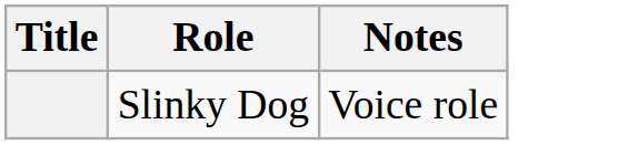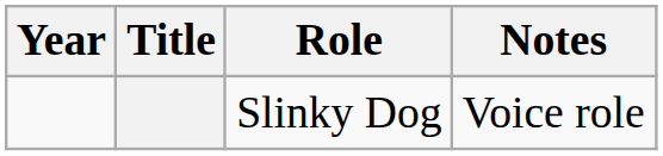 <table class="wikitable plainrowheaders unsortable">
 <tr>
+<th scope="col">Year</th>
 <th scope="col">Title</th>
 <th scope="col">Role</th>
 <th scope="col">Notes</th>
 </tr>
 <tr>
+<td></td>
 <th scope="row"><em></em></th>
 <td>Slinky Dog</td>
 <td>Voice role</td>
 </tr>
 </table>
